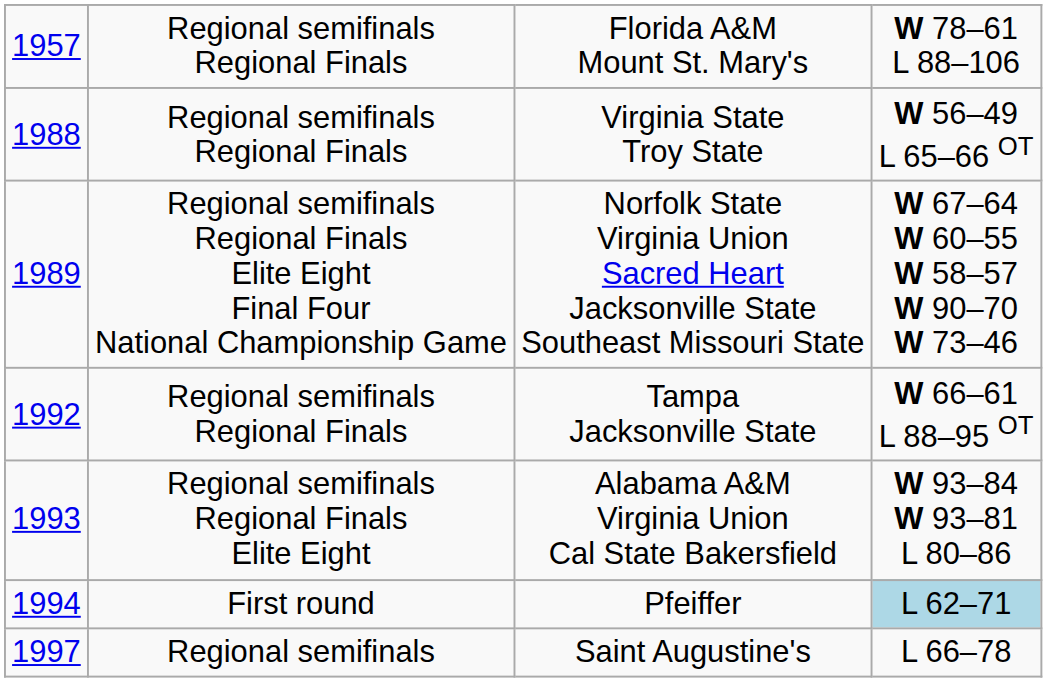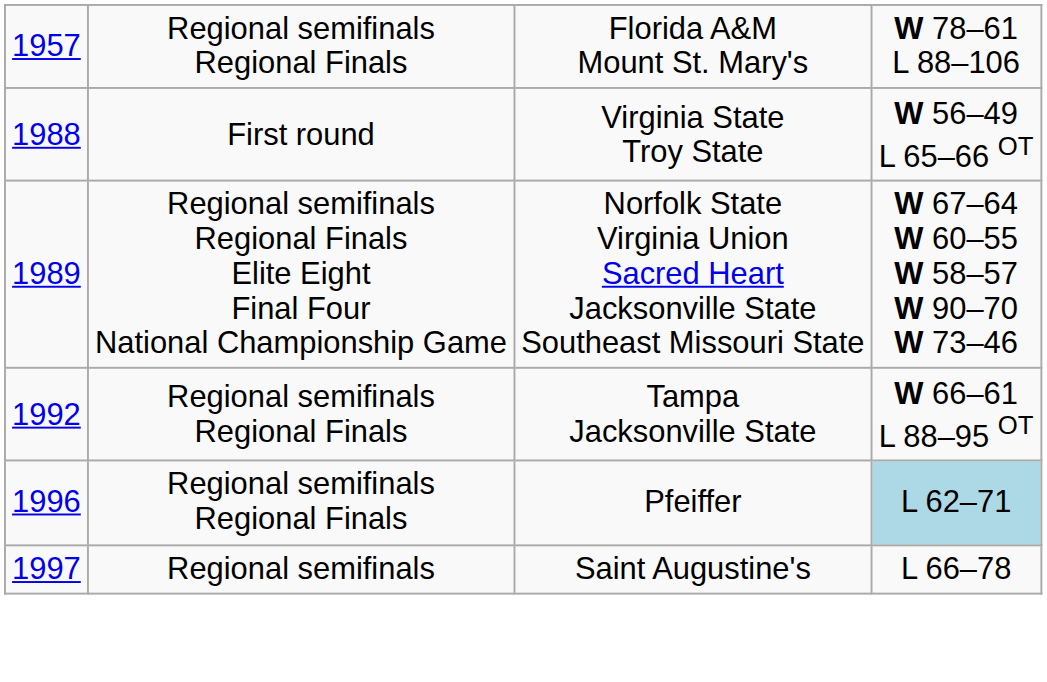 <table class="wikitable">
 <tr align="center">
 <td><a href='#'>1957</a></td>
 <td>Regional semifinals<br>Regional Finals</td>
 <td>Florida A&M<br>Mount St. Mary's</td>
 <td><strong>W</strong> 78–61<br>L 88–106</td>
 </tr>
 <tr align="center">
 <td><a href='#'>1988</a></td>
-<td>Regional semifinals<br>Regional Finals</td>
+<td>First round</td>
 <td>Virginia State<br>Troy State</td>
 <td><strong>W</strong> 56–49<br>L 65–66 <sup>OT</sup></td>
 </tr>
 <tr align="center">
 <td><a href='#'>1989</a></td>
 <td>Regional semifinals<br>Regional Finals<br>Elite Eight<br>Final Four<br>National Championship Game</td>
 <td>Norfolk State<br>Virginia Union<br><a href='#'>Sacred Heart</a><br>Jacksonville State<br>Southeast Missouri State</td>
 <td><strong>W</strong> 67–64<br><strong>W</strong> 60–55<br><strong>W</strong> 58–57<br><strong>W</strong> 90–70<br><strong>W</strong> 73–46</td>
 </tr>
 <tr align="center">
 <td><a href='#'>1992</a></td>
 <td>Regional semifinals<br>Regional Finals</td>
 <td>Tampa<br>Jacksonville State</td>
 <td><strong>W</strong> 66–61<br>L 88–95 <sup>OT</sup></td>
 </tr>
 <tr align="center">
-<td><a href='#'>1993</a></td>
-<td>Regional semifinals<br>Regional Finals<br>Elite Eight</td>
-<td>Alabama A&M<br>Virginia Union<br>Cal State Bakersfield</td>
-<td><strong>W</strong> 93–84<br><strong>W</strong> 93–81<br>L 80–86</td>
-</tr>
-<tr align="center">
-<td><a href='#'>1994</a></td>
-<td>First round</td>
+<td><a href='#'>1996</a></td>
+<td>Regional semifinals<br>Regional Finals</td>
 <td>Pfeiffer</td>
 <td style="background: lightblue;">L 62–71</td>
 </tr>
 <tr align="center">
 <td><a href='#'>1997</a></td>
 <td>Regional semifinals</td>
 <td>Saint Augustine's</td>
 <td>L 66–78</td>
 </tr>
 </table>
